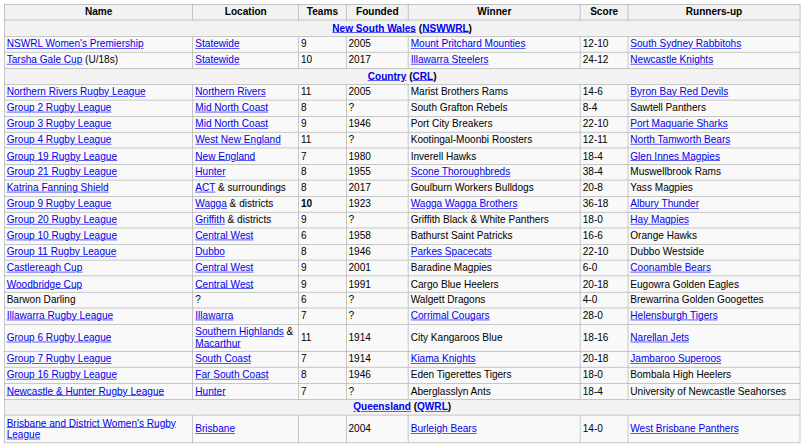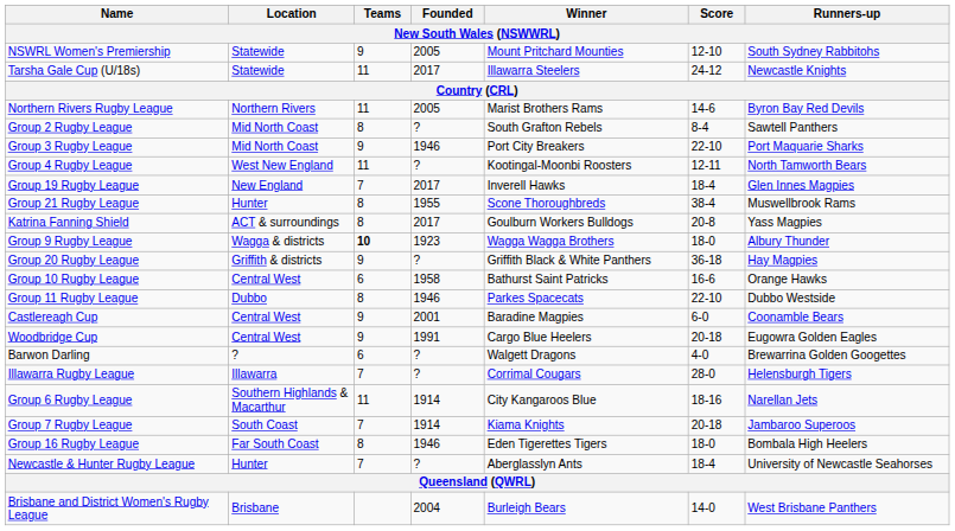 <table class="wikitable" style="width:100%;">
 <tr bgcolor="lightgrey">
 <th width="220">Name</th>
 <th width="120">Location</th>
 <th width="50">Teams</th>
 <th width="50">Founded</th>
 <th width="200">Winner</th>
 <th width="50">Score</th>
 <th width="200">Runners-up</th>
 </tr>
 <tr>
 <th colspan="7"><a href='#'>New South Wales</a> (<a href='#'>NSWWRL</a>)</th>
 </tr>
 <tr>
 <td><a href='#'>NSWRL Women's Premiership</a></td>
 <td><a href='#'>Statewide</a></td>
 <td>9</td>
 <td>2005</td>
 <td> <a href='#'>Mount Pritchard Mounties</a></td>
 <td>12-10</td>
 <td> <a href='#'>South Sydney Rabbitohs</a></td>
 </tr>
 <tr>
 <td><a href='#'>Tarsha Gale Cup</a> (U/18s)</td>
 <td><a href='#'>Statewide</a></td>
-<td>10</td>
+<td>11</td>
 <td>2017</td>
 <td> <a href='#'>Illawarra Steelers</a></td>
 <td>24-12</td>
 <td> <a href='#'>Newcastle Knights</a></td>
 </tr>
 <tr>
 <th colspan="7"><a href='#'>Country</a> (<a href='#'>CRL</a>)</th>
 </tr>
 <tr>
 <td><a href='#'>Northern Rivers Rugby League</a></td>
 <td><a href='#'>Northern Rivers</a></td>
 <td>11</td>
 <td>2005</td>
 <td> Marist Brothers Rams</td>
 <td>14-6</td>
 <td> <a href='#'>Byron Bay Red Devils</a></td>
 </tr>
 <tr>
 <td><a href='#'>Group 2 Rugby League</a></td>
 <td><a href='#'>Mid North Coast</a></td>
 <td>8</td>
 <td>?</td>
 <td> South Grafton Rebels</td>
 <td>8-4</td>
 <td> Sawtell Panthers</td>
 </tr>
 <tr>
 <td><a href='#'>Group 3 Rugby League</a></td>
 <td><a href='#'>Mid North Coast</a></td>
 <td>9</td>
 <td>1946</td>
 <td> Port City Breakers</td>
 <td>22-10</td>
 <td> <a href='#'>Port Maquarie Sharks</a></td>
 </tr>
 <tr>
 <td><a href='#'>Group 4 Rugby League</a></td>
 <td><a href='#'>West New England</a></td>
 <td>11</td>
 <td>?</td>
 <td> Kootingal-Moonbi Roosters</td>
 <td>12-11</td>
 <td> <a href='#'>North Tamworth Bears</a></td>
 </tr>
 <tr>
 <td><a href='#'>Group 19 Rugby League</a></td>
 <td><a href='#'>New England</a></td>
 <td>7</td>
-<td>1980</td>
+<td>2017</td>
 <td> Inverell Hawks</td>
 <td>18-4</td>
 <td> <a href='#'>Glen Innes Magpies</a></td>
 </tr>
 <tr>
 <td><a href='#'>Group 21 Rugby League</a></td>
 <td><a href='#'>Hunter</a></td>
 <td>8</td>
 <td>1955</td>
 <td> <a href='#'>Scone Thoroughbreds</a></td>
 <td>38-4</td>
 <td> Muswellbrook Rams</td>
 </tr>
 <tr>
 <td><a href='#'>Katrina Fanning Shield</a></td>
 <td><a href='#'>ACT</a> & surroundings</td>
 <td>8</td>
 <td>2017</td>
 <td> Goulburn Workers Bulldogs</td>
 <td>20-8</td>
 <td> Yass Magpies</td>
 </tr>
 <tr>
 <td><a href='#'>Group 9 Rugby League</a></td>
 <td><a href='#'>Wagga</a> & districts</td>
 <td><strong>10</strong></td>
 <td>1923</td>
 <td> <a href='#'>Wagga Wagga Brothers</a></td>
-<td>36-18</td>
+<td>18-0</td>
 <td> <a href='#'>Albury Thunder</a></td>
 </tr>
 <tr>
 <td><a href='#'>Group 20 Rugby League</a></td>
 <td><a href='#'>Griffith</a> & districts</td>
 <td>9</td>
 <td>?</td>
 <td> Griffith Black & White Panthers</td>
-<td>18-0</td>
+<td>36-18</td>
 <td> <a href='#'>Hay Magpies</a></td>
 </tr>
 <tr>
 <td><a href='#'>Group 10 Rugby League</a></td>
 <td><a href='#'>Central West</a></td>
 <td>6</td>
 <td>1958</td>
 <td> Bathurst Saint Patricks</td>
 <td>16-6</td>
 <td> Orange Hawks</td>
 </tr>
 <tr>
 <td><a href='#'>Group 11 Rugby League</a></td>
 <td><a href='#'>Dubbo</a></td>
 <td>8</td>
 <td>1946</td>
 <td> <a href='#'>Parkes Spacecats</a></td>
 <td>22-10</td>
 <td> Dubbo Westside</td>
 </tr>
 <tr>
 <td><a href='#'>Castlereagh Cup</a></td>
 <td><a href='#'>Central West</a></td>
 <td>9</td>
 <td>2001</td>
 <td> Baradine Magpies</td>
 <td>6-0</td>
 <td> <a href='#'>Coonamble Bears</a></td>
 </tr>
 <tr>
 <td><a href='#'>Woodbridge Cup</a></td>
 <td><a href='#'>Central West</a></td>
 <td>9</td>
 <td>1991</td>
 <td> Cargo Blue Heelers</td>
 <td>20-18</td>
 <td> Eugowra Golden Eagles</td>
 </tr>
 <tr>
 <td>Barwon Darling</td>
 <td>?</td>
 <td>6</td>
 <td>?</td>
 <td> Walgett Dragons</td>
 <td>4-0</td>
 <td> Brewarrina Golden Googettes</td>
 </tr>
 <tr>
 <td><a href='#'>Illawarra Rugby League</a></td>
 <td><a href='#'>Illawarra</a></td>
 <td>7</td>
 <td>?</td>
 <td> <a href='#'>Corrimal Cougars</a></td>
 <td>28-0</td>
 <td> <a href='#'>Helensburgh Tigers</a></td>
 </tr>
 <tr>
 <td><a href='#'>Group 6 Rugby League</a></td>
 <td><a href='#'>Southern Highlands</a> & <a href='#'>Macarthur</a></td>
 <td>11</td>
 <td>1914</td>
 <td> City Kangaroos Blue</td>
 <td>18-16</td>
 <td> <a href='#'>Narellan Jets</a></td>
 </tr>
 <tr>
 <td><a href='#'>Group 7 Rugby League</a></td>
 <td><a href='#'>South Coast</a></td>
 <td>7</td>
 <td>1914</td>
 <td> <a href='#'>Kiama Knights</a></td>
 <td>20-18</td>
 <td> <a href='#'>Jambaroo Superoos</a></td>
 </tr>
 <tr>
 <td><a href='#'>Group 16 Rugby League</a></td>
 <td><a href='#'>Far South Coast</a></td>
 <td>8</td>
 <td>1946</td>
 <td> Eden Tigerettes Tigers</td>
 <td>18-0</td>
 <td> Bombala High Heelers</td>
 </tr>
 <tr>
 <td><a href='#'>Newcastle & Hunter Rugby League</a></td>
 <td><a href='#'>Hunter</a></td>
 <td>7</td>
 <td>?</td>
 <td> Aberglasslyn Ants</td>
 <td>18-4</td>
 <td> University of Newcastle Seahorses</td>
 </tr>
 <tr>
 <th colspan="7"><a href='#'>Queensland</a> (<a href='#'>QWRL</a>)</th>
 </tr>
 <tr>
 <td><a href='#'>Brisbane and District Women's Rugby League</a></td>
 <td><a href='#'>Brisbane</a></td>
 <td></td>
 <td>2004</td>
 <td> <a href='#'>Burleigh Bears</a></td>
 <td>14-0</td>
 <td> <a href='#'>West Brisbane Panthers</a></td>
 </tr>
 </table>
